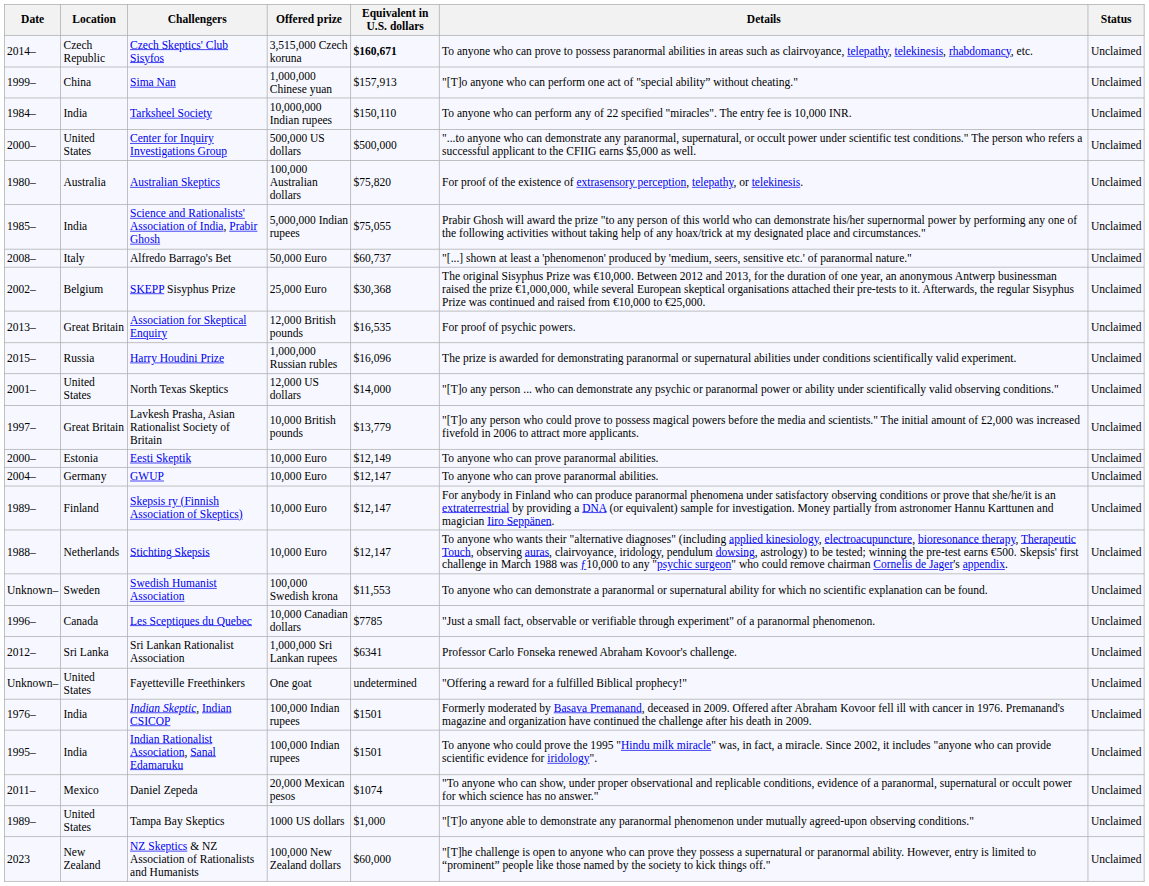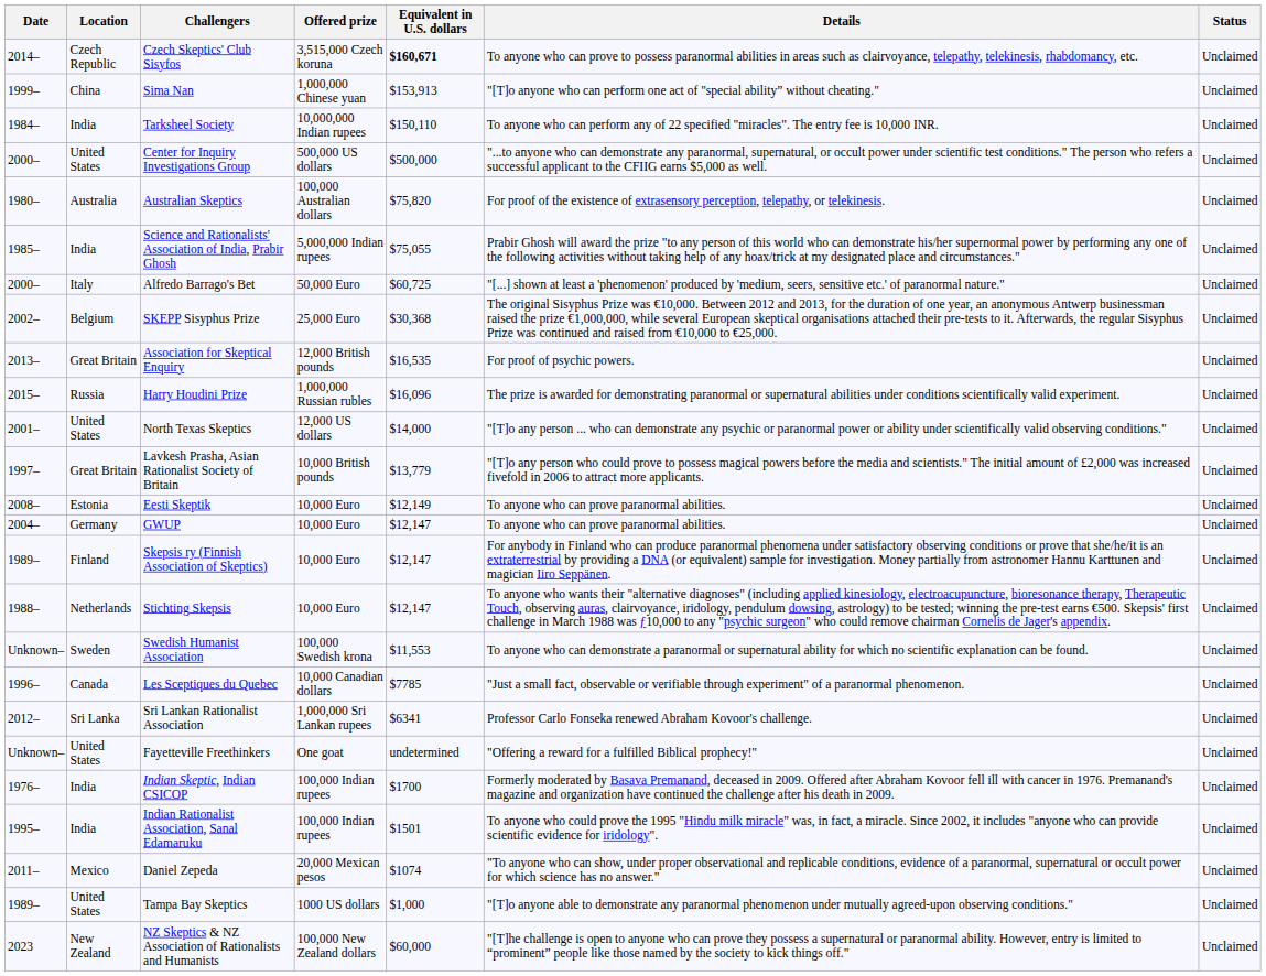 <table class="wikitable sortable" style="border:1px; background:#f7f8ff; margin:auto" cellpadding="7">
 <tr style="text-align:center; background:#e6e9ff">
 <th>Date</th>
 <th>Location</th>
 <th>Challengers</th>
 <th>Offered prize</th>
 <th>Equivalent in U.S. dollars</th>
 <th>Details</th>
 <th>Status</th>
 </tr>
 <tr>
 <td>2014–</td>
 <td>Czech Republic</td>
 <td><a href='#'>Czech Skeptics' Club Sisyfos</a></td>
 <td>3,515,000 Czech koruna</td>
 <td><strong>$160,671</strong></td>
 <td>To anyone who can prove to possess paranormal abilities in areas such as clairvoyance, <a href='#'>telepathy</a>, <a href='#'>telekinesis</a>, <a href='#'>rhabdomancy</a>, etc.</td>
 <td>Unclaimed</td>
 </tr>
 <tr>
 <td>1999–</td>
 <td>China</td>
 <td><a href='#'>Sima Nan</a></td>
 <td>1,000,000 Chinese yuan</td>
-<td>$157,913</td>
+<td>$153,913</td>
 <td>"[T]o anyone who can perform one act of "special ability” without cheating."</td>
 <td>Unclaimed</td>
 </tr>
 <tr>
 <td>1984–</td>
 <td>India</td>
 <td><a href='#'>Tarksheel Society</a></td>
 <td>10,000,000 Indian rupees</td>
 <td>$150,110</td>
 <td>To anyone who can perform any of 22 specified "miracles". The entry fee is 10,000 INR.</td>
 <td>Unclaimed</td>
 </tr>
 <tr>
 <td>2000–</td>
 <td>United States</td>
 <td><a href='#'>Center for Inquiry Investigations Group</a></td>
 <td>500,000 US dollars</td>
 <td>$500,000</td>
 <td>"...to anyone who can demonstrate any paranormal, supernatural, or occult power under scientific test conditions." The person who refers a successful applicant to the CFIIG earns $5,000 as well.</td>
 <td>Unclaimed</td>
 </tr>
 <tr>
 <td>1980–</td>
 <td>Australia</td>
 <td><a href='#'>Australian Skeptics</a></td>
 <td>100,000 Australian dollars</td>
 <td>$75,820</td>
 <td>For proof of the existence of <a href='#'>extrasensory perception</a>, <a href='#'>telepathy</a>, or <a href='#'>telekinesis</a>.</td>
 <td>Unclaimed</td>
 </tr>
 <tr>
 <td>1985–</td>
 <td>India</td>
 <td><a href='#'>Science and Rationalists' Association of India</a>, <a href='#'>Prabir Ghosh</a></td>
 <td>5,000,000 Indian rupees</td>
 <td>$75,055</td>
 <td>Prabir Ghosh will award the prize "to any person of this world who can demonstrate his/her supernormal power by performing any one of the following activities without taking help of any hoax/trick at my designated place and circumstances."</td>
 <td>Unclaimed</td>
 </tr>
 <tr>
-<td>2008–</td>
+<td>2000–</td>
 <td>Italy</td>
 <td>Alfredo Barrago's Bet</td>
 <td>50,000 Euro</td>
-<td>$60,737</td>
+<td>$60,725</td>
 <td>"[...] shown at least a 'phenomenon' produced by 'medium, seers, sensitive etc.' of paranormal nature."</td>
 <td>Unclaimed</td>
 </tr>
 <tr>
 <td>2002–</td>
 <td>Belgium</td>
 <td><a href='#'>SKEPP</a> Sisyphus Prize</td>
 <td>25,000 Euro</td>
 <td>$30,368</td>
 <td>The original Sisyphus Prize was €10,000. Between 2012 and 2013, for the duration of one year, an anonymous Antwerp businessman raised the prize €1,000,000, while several European skeptical organisations attached their pre-tests to it. Afterwards, the regular Sisyphus Prize was continued and raised from €10,000 to €25,000.</td>
 <td>Unclaimed</td>
 </tr>
 <tr>
 <td>2013–</td>
 <td>Great Britain</td>
 <td><a href='#'>Association for Skeptical Enquiry</a></td>
 <td>12,000 British pounds</td>
 <td>$16,535</td>
 <td>For proof of psychic powers.</td>
 <td>Unclaimed</td>
 </tr>
 <tr>
 <td>2015–</td>
 <td>Russia</td>
 <td><a href='#'>Harry Houdini Prize</a></td>
 <td>1,000,000 Russian rubles</td>
 <td>$16,096</td>
 <td>The prize is awarded for demonstrating paranormal or supernatural abilities under conditions scientifically valid experiment.</td>
 <td>Unclaimed</td>
 </tr>
 <tr>
 <td>2001–</td>
 <td>United States</td>
 <td>North Texas Skeptics</td>
 <td>12,000 US dollars</td>
 <td>$14,000</td>
 <td>"[T]o any person ... who can demonstrate any psychic or paranormal power or ability under scientifically valid observing conditions."</td>
 <td>Unclaimed</td>
 </tr>
 <tr>
 <td>1997–</td>
 <td>Great Britain</td>
 <td>Lavkesh Prasha, Asian Rationalist Society of Britain</td>
 <td>10,000 British pounds</td>
 <td>$13,779</td>
 <td>"[T]o any person who could prove to possess magical powers before the media and scientists." The initial amount of £2,000 was increased fivefold in 2006 to attract more applicants.</td>
 <td>Unclaimed</td>
 </tr>
 <tr>
-<td>2000–</td>
+<td>2008–</td>
 <td>Estonia</td>
 <td><a href='#'>Eesti Skeptik</a></td>
 <td>10,000 Euro</td>
 <td>$12,149</td>
 <td>To anyone who can prove paranormal abilities.</td>
 <td>Unclaimed</td>
 </tr>
 <tr>
 <td>2004–</td>
 <td>Germany</td>
 <td><a href='#'>GWUP</a></td>
 <td>10,000 Euro</td>
 <td>$12,147</td>
 <td>To anyone who can prove paranormal abilities.</td>
 <td>Unclaimed</td>
 </tr>
 <tr>
 <td>1989–</td>
 <td>Finland</td>
 <td><a href='#'>Skepsis ry (Finnish Association of Skeptics)</a></td>
 <td>10,000 Euro</td>
 <td>$12,147</td>
 <td>For anybody in Finland who can produce paranormal phenomena under satisfactory observing conditions or prove that she/he/it is an <a href='#'>extraterrestrial</a> by providing a <a href='#'>DNA</a> (or equivalent) sample for investigation. Money partially from astronomer Hannu Karttunen and magician <a href='#'>Iiro Seppänen</a>.</td>
 <td>Unclaimed</td>
 </tr>
 <tr>
 <td>1988–</td>
 <td>Netherlands</td>
 <td><a href='#'>Stichting Skepsis</a></td>
 <td>10,000 Euro</td>
 <td>$12,147</td>
 <td>To anyone who wants their "alternative diagnoses" (including <a href='#'>applied kinesiology</a>, <a href='#'>electroacupuncture</a>, <a href='#'>bioresonance therapy</a>, <a href='#'>Therapeutic Touch</a>, observing <a href='#'>auras</a>, clairvoyance, iridology, pendulum <a href='#'>dowsing</a>, astrology) to be tested; winning the pre-test earns €500. Skepsis' first challenge in March 1988 was <a href='#'>ƒ</a>10,000 to any "<a href='#'>psychic surgeon</a>" who could remove chairman <a href='#'>Cornelis de Jager</a>'s <a href='#'>appendix</a>.</td>
 <td>Unclaimed</td>
 </tr>
 <tr>
 <td>Unknown–</td>
 <td>Sweden</td>
 <td><a href='#'>Swedish Humanist Association</a></td>
 <td>100,000 Swedish krona</td>
 <td>$11,553</td>
 <td>To anyone who can demonstrate a paranormal or supernatural ability for which no scientific explanation can be found.</td>
 <td>Unclaimed</td>
 </tr>
 <tr>
 <td>1996–</td>
 <td>Canada</td>
 <td><a href='#'>Les Sceptiques du Quebec</a></td>
 <td>10,000 Canadian dollars</td>
 <td>$7785</td>
 <td>"Just a small fact, observable or verifiable through experiment" of a paranormal phenomenon.</td>
 <td>Unclaimed</td>
 </tr>
 <tr>
 <td>2012–</td>
 <td>Sri Lanka</td>
 <td>Sri Lankan Rationalist Association</td>
 <td>1,000,000 Sri Lankan rupees</td>
 <td>$6341</td>
 <td>Professor Carlo Fonseka renewed Abraham Kovoor's challenge.</td>
 <td>Unclaimed</td>
 </tr>
 <tr>
 <td>Unknown–</td>
 <td>United States</td>
 <td>Fayetteville Freethinkers</td>
 <td>One goat</td>
 <td>undetermined</td>
 <td>"Offering a reward for a fulfilled Biblical prophecy!"</td>
 <td>Unclaimed</td>
 </tr>
 <tr>
 <td>1976–</td>
 <td>India</td>
 <td><em><a href='#'>Indian Skeptic</a></em>, <a href='#'>Indian CSICOP</a></td>
 <td>100,000 Indian rupees</td>
-<td>$1501</td>
+<td>$1700</td>
 <td>Formerly moderated by <a href='#'>Basava Premanand</a>, deceased in 2009. Offered after Abraham Kovoor fell ill with cancer in 1976. Premanand's magazine and organization have continued the challenge after his death in 2009.</td>
 <td>Unclaimed</td>
 </tr>
 <tr>
 <td>1995–</td>
 <td>India</td>
 <td><a href='#'>Indian Rationalist Association</a>, <a href='#'>Sanal Edamaruku</a></td>
 <td>100,000 Indian rupees</td>
 <td>$1501</td>
 <td>To anyone who could prove the 1995 "<a href='#'>Hindu milk miracle</a>" was, in fact, a miracle. Since 2002, it includes "anyone who can provide scientific evidence for <a href='#'>iridology</a>".</td>
 <td>Unclaimed</td>
 </tr>
 <tr>
 <td>2011–</td>
 <td>Mexico</td>
 <td>Daniel Zepeda</td>
 <td>20,000 Mexican pesos</td>
 <td>$1074</td>
 <td>"To anyone who can show, under proper observational and replicable conditions, evidence of a paranormal, supernatural or occult power for which science has no answer."</td>
 <td>Unclaimed</td>
 </tr>
 <tr>
 <td>1989–</td>
 <td>United States</td>
 <td>Tampa Bay Skeptics</td>
 <td>1000 US dollars<br></td>
 <td>$1,000</td>
 <td>"[T]o anyone able to demonstrate any paranormal phenomenon under mutually agreed-upon observing conditions."</td>
 <td>Unclaimed</td>
 </tr>
 <tr>
 <td>2023</td>
 <td>New Zealand</td>
 <td><a href='#'>NZ Skeptics</a> & NZ Association of Rationalists and Humanists</td>
 <td>100,000 New Zealand dollars</td>
 <td>$60,000</td>
 <td>"[T]he challenge is open to anyone who can prove they possess a supernatural or paranormal ability. However, entry is limited to “prominent” people like those named by the society to kick things off."</td>
 <td>Unclaimed</td>
 </tr>
 <tr>
 </tr>
 </table>
